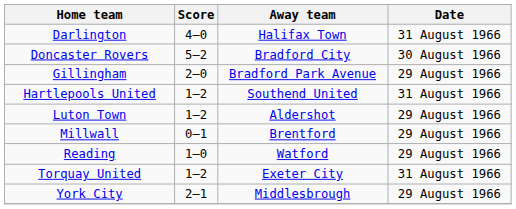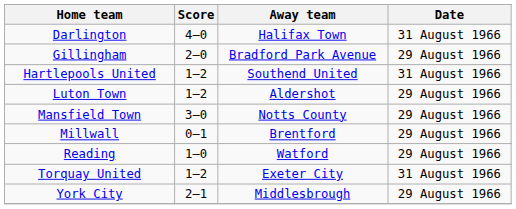 <table class="wikitable" style="text-align:center;">
 <tr>
 <th width=175>Home team</th>
 <th width=20>Score</th>
 <th width=175>Away team</th>
 <th width=125>Date</th>
 </tr>
 <tr>
 <td><a href='#'>Darlington</a></td>
 <td>4–0</td>
 <td><a href='#'>Halifax Town</a></td>
 <td>31 August 1966</td>
-</tr>
-<tr>
-<td><a href='#'>Doncaster Rovers</a></td>
-<td>5–2</td>
-<td><a href='#'>Bradford City</a></td>
-<td>30 August 1966</td>
 </tr>
 <tr>
 <td><a href='#'>Gillingham</a></td>
 <td>2–0</td>
 <td><a href='#'>Bradford Park Avenue</a></td>
 <td>29 August 1966</td>
 </tr>
 <tr>
 <td><a href='#'>Hartlepools United</a></td>
 <td>1–2</td>
 <td><a href='#'>Southend United</a></td>
 <td>31 August 1966</td>
 </tr>
 <tr>
 <td><a href='#'>Luton Town</a></td>
 <td>1–2</td>
 <td><a href='#'>Aldershot</a></td>
+<td>29 August 1966</td>
+</tr>
+<tr>
+<td><a href='#'>Mansfield Town</a></td>
+<td>3–0</td>
+<td><a href='#'>Notts County</a></td>
 <td>29 August 1966</td>
 </tr>
 <tr>
 <td><a href='#'>Millwall</a></td>
 <td>0–1</td>
 <td><a href='#'>Brentford</a></td>
 <td>29 August 1966</td>
 </tr>
 <tr>
 <td><a href='#'>Reading</a></td>
 <td>1–0</td>
 <td><a href='#'>Watford</a></td>
 <td>29 August 1966</td>
 </tr>
 <tr>
 <td><a href='#'>Torquay United</a></td>
 <td>1–2</td>
 <td><a href='#'>Exeter City</a></td>
 <td>31 August 1966</td>
 </tr>
 <tr>
 <td><a href='#'>York City</a></td>
 <td>2–1</td>
 <td><a href='#'>Middlesbrough</a></td>
 <td>29 August 1966</td>
 </tr>
 <tr>
 </tr>
 </table>
